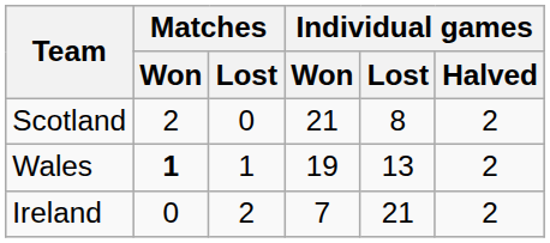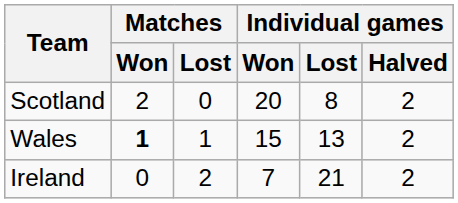 <table class="wikitable" style="text-align:center">
 <tr>
 <th rowspan=2>Team</th>
 <th colspan=2>Matches</th>
 <th colspan=3>Individual games</th>
 </tr>
 <tr>
 <th>Won</th>
 <th>Lost</th>
 <th>Won</th>
 <th>Lost</th>
 <th>Halved</th>
 </tr>
 <tr>
 <td align=left> Scotland</td>
 <td>2</td>
 <td>0</td>
-<td>21</td>
+<td>20</td>
 <td>8</td>
 <td>2</td>
 </tr>
 <tr>
 <td align=left> Wales</td>
 <td><strong>1</strong></td>
 <td>1</td>
-<td>19</td>
+<td>15</td>
 <td>13</td>
 <td>2</td>
 </tr>
 <tr>
 <td align=left> Ireland</td>
 <td>0</td>
 <td>2</td>
 <td>7</td>
 <td>21</td>
 <td>2</td>
 </tr>
 </table>
